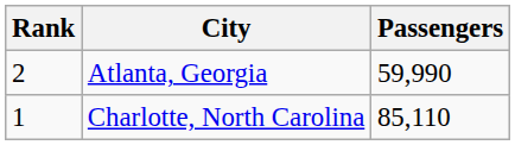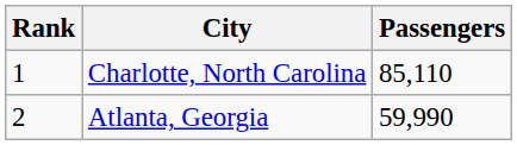 <table class="wikitable sortable" style="font-size: 95%" width= align=>
 <tr>
 <th>Rank</th>
 <th>City</th>
 <th>Passengers</th>
 </tr>
 <tr>
+<td>1</td>
+<td><a href='#'>Charlotte, North Carolina</a></td>
+<td>85,110</td>
+</tr>
+<tr>
 <td>2</td>
 <td><a href='#'>Atlanta, Georgia</a></td>
 <td>59,990</td>
 </tr>
-<tr>
-<td>1</td>
-<td><a href='#'>Charlotte, North Carolina</a></td>
-<td>85,110</td>
-</tr>
 </table>
